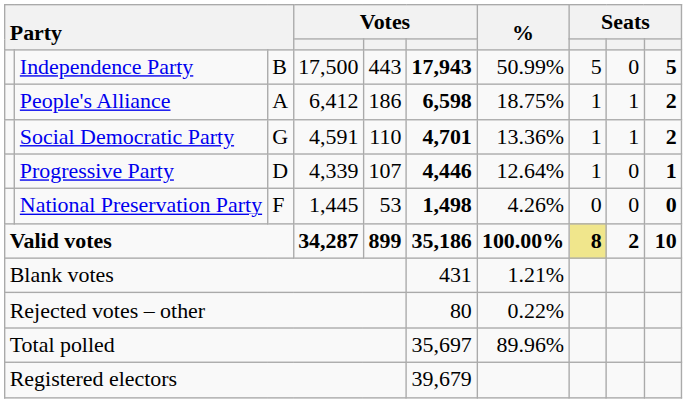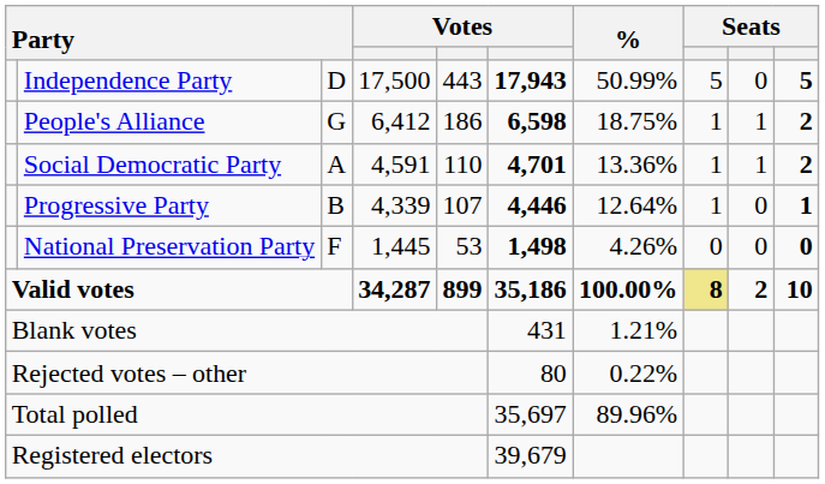 <table class="wikitable" border="1" style="text-align:right;">
 <tr>
 <th style="text-align:left;" valign=bottom rowspan=2 colspan=3>Party</th>
 <th colspan=3>Votes</th>
 <th align=center valign=bottom rowspan=2 width="50">%</th>
 <th colspan=3>Seats</th>
 </tr>
 <tr>
 <th align=center valign=bottom width="20"><small></small></th>
 <th align=center valign=bottom width="20"><small></small></th>
 <th align=center valign=bottom width="20"><small></small></th>
 <th align=center valign=bottom width="20"><small></small></th>
 <th align=center valign=bottom width="20"><small><a href='#'></a></small></th>
 <th align=center valign=bottom width="20"><small></small></th>
 </tr>
 <tr>
 <td></td>
 <td align=left><a href='#'>Independence Party</a></td>
-<td align=left>B</td>
+<td align=left>D</td>
 <td>17,500</td>
 <td>443</td>
 <td><strong>17,943</strong></td>
 <td>50.99%</td>
 <td>5</td>
 <td>0</td>
 <td><strong>5</strong></td>
 </tr>
 <tr>
 <td></td>
 <td align=left><a href='#'>People's Alliance</a></td>
-<td align=left>A</td>
+<td align=left>G</td>
 <td>6,412</td>
 <td>186</td>
 <td><strong>6,598</strong></td>
 <td>18.75%</td>
 <td>1</td>
 <td>1</td>
 <td><strong>2</strong></td>
 </tr>
 <tr>
 <td></td>
 <td align=left><a href='#'>Social Democratic Party</a></td>
-<td align=left>G</td>
+<td align=left>A</td>
 <td>4,591</td>
 <td>110</td>
 <td><strong>4,701</strong></td>
 <td>13.36%</td>
 <td>1</td>
 <td>1</td>
 <td><strong>2</strong></td>
 </tr>
 <tr>
 <td></td>
 <td align=left><a href='#'>Progressive Party</a></td>
-<td align=left>D</td>
+<td align=left>B</td>
 <td>4,339</td>
 <td>107</td>
 <td><strong>4,446</strong></td>
 <td>12.64%</td>
 <td>1</td>
 <td>0</td>
 <td><strong>1</strong></td>
 </tr>
 <tr>
 <td></td>
 <td align=left><a href='#'>National Preservation Party</a></td>
 <td align=left>F</td>
 <td>1,445</td>
 <td>53</td>
 <td><strong>1,498</strong></td>
 <td>4.26%</td>
 <td>0</td>
 <td>0</td>
 <td><strong>0</strong></td>
 </tr>
 <tr style="font-weight:bold">
 <td align=left colspan=3>Valid votes</td>
 <td>34,287</td>
 <td>899</td>
 <td>35,186</td>
 <td>100.00%</td>
 <td style="background: khaki;">8</td>
 <td>2</td>
 <td>10</td>
 </tr>
 <tr>
 <td align=left colspan=5>Blank votes</td>
 <td>431</td>
 <td>1.21%</td>
 <td></td>
 <td></td>
 <td></td>
 </tr>
 <tr>
 <td align=left colspan=5>Rejected votes – other</td>
 <td>80</td>
 <td>0.22%</td>
 <td></td>
 <td></td>
 <td></td>
 </tr>
 <tr>
 <td align=left colspan=5>Total polled</td>
 <td>35,697</td>
 <td>89.96%</td>
 <td></td>
 <td></td>
 <td></td>
 </tr>
 <tr>
 <td align=left colspan=5>Registered electors</td>
 <td>39,679</td>
 <td></td>
 <td></td>
 <td></td>
 <td></td>
 </tr>
 </table>
